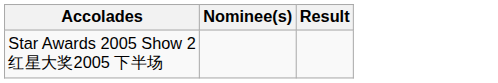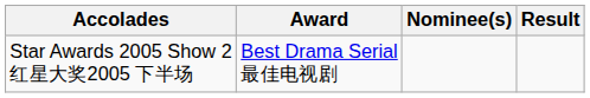 <table class="wikitable">
 <tr>
 <th>Accolades</th>
+<th>Award</th>
 <th>Nominee(s)</th>
 <th>Result</th>
 </tr>
 <tr>
 <td>Star Awards 2005 Show 2 <br> 红星大奖2005 下半场</td>
+<td><a href='#'>Best Drama Serial</a> <br> 最佳电视剧</td>
 <td></td>
 <td></td>
 </tr>
 </table>
